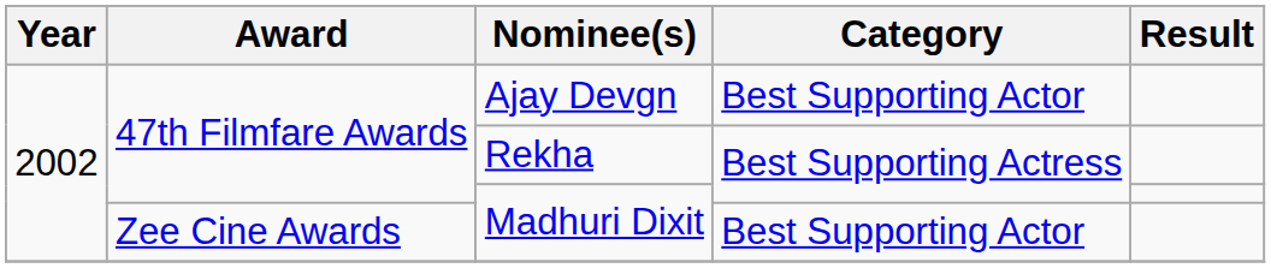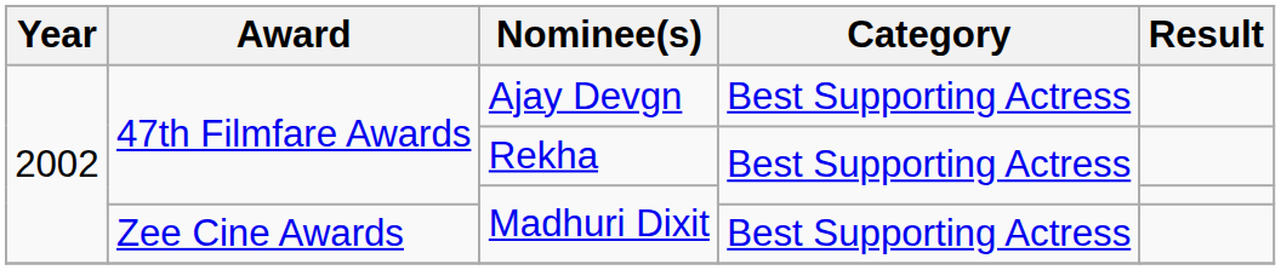 <table class="wikitable sortable">
 <tr>
 <th>Year</th>
 <th>Award</th>
 <th>Nominee(s)</th>
 <th>Category</th>
 <th>Result</th>
 </tr>
 <tr>
 <td rowspan = "4">2002</td>
 <td rowspan = "3"><a href='#'>47th Filmfare Awards</a></td>
 <td><a href='#'>Ajay Devgn</a></td>
-<td><a href='#'>Best Supporting Actor</a></td>
+<td><a href='#'>Best Supporting Actress</a></td>
 <td></td>
 </tr>
 <tr>
 <td><a href='#'>Rekha</a></td>
 <td rowspan="2"><a href='#'>Best Supporting Actress</a></td>
 <td></td>
 </tr>
 <tr>
 <td rowspan="2"><a href='#'>Madhuri Dixit</a></td>
 <td></td>
 </tr>
 <tr>
 <td><a href='#'>Zee Cine Awards</a></td>
-<td><a href='#'>Best Supporting Actor</a></td>
+<td><a href='#'>Best Supporting Actress</a></td>
 <td></td>
 </tr>
 <tr>
 </tr>
 </table>
